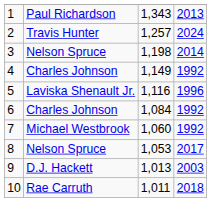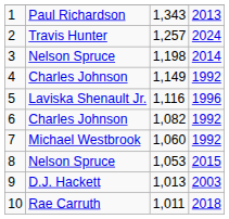 <table class="wikitable">
 <tr>
 </tr>
 <tr>
 <td>1</td>
 <td><a href='#'>Paul Richardson</a></td>
 <td>1,343</td>
 <td><a href='#'>2013</a></td>
 </tr>
 <tr>
 <td>2</td>
 <td><a href='#'>Travis Hunter</a></td>
 <td>1,257</td>
 <td><a href='#'>2024</a></td>
 </tr>
 <tr>
 <td>3</td>
 <td><a href='#'>Nelson Spruce</a></td>
 <td>1,198</td>
 <td><a href='#'>2014</a></td>
 </tr>
 <tr>
 <td>4</td>
 <td><a href='#'>Charles Johnson</a></td>
 <td>1,149</td>
 <td><a href='#'>1992</a></td>
 </tr>
 <tr>
 <td>5</td>
 <td><a href='#'>Laviska Shenault Jr.</a></td>
 <td>1,116</td>
 <td><a href='#'>1996</a></td>
 </tr>
 <tr>
 <td>6</td>
 <td><a href='#'>Charles Johnson</a></td>
-<td>1,084</td>
+<td>1,082</td>
 <td><a href='#'>1992</a></td>
 </tr>
 <tr>
 <td>7</td>
 <td><a href='#'>Michael Westbrook</a></td>
 <td>1,060</td>
 <td><a href='#'>1992</a></td>
 </tr>
 <tr>
 <td>8</td>
 <td><a href='#'>Nelson Spruce</a></td>
 <td>1,053</td>
-<td><a href='#'>2017</a></td>
+<td><a href='#'>2015</a></td>
 </tr>
 <tr>
 <td>9</td>
 <td><a href='#'>D.J. Hackett</a></td>
 <td>1,013</td>
 <td><a href='#'>2003</a></td>
 </tr>
 <tr>
 <td>10</td>
 <td><a href='#'>Rae Carruth</a></td>
 <td>1,011</td>
 <td><a href='#'>2018</a></td>
 </tr>
 </table>
